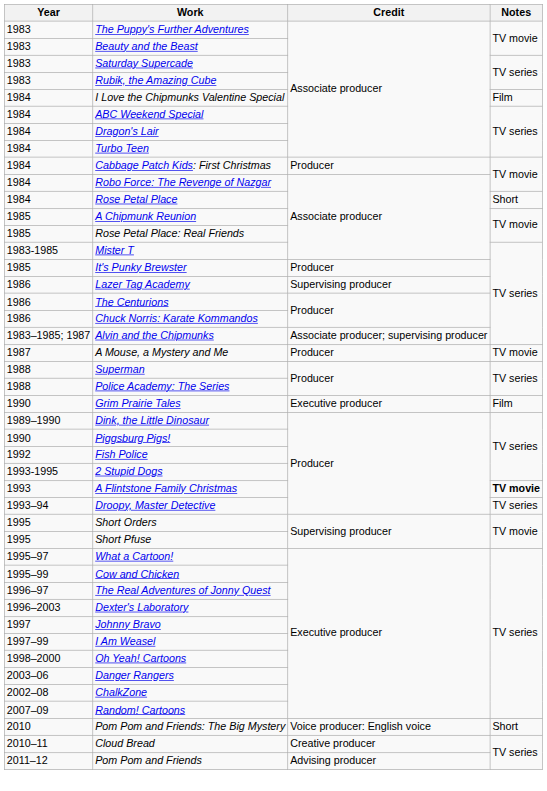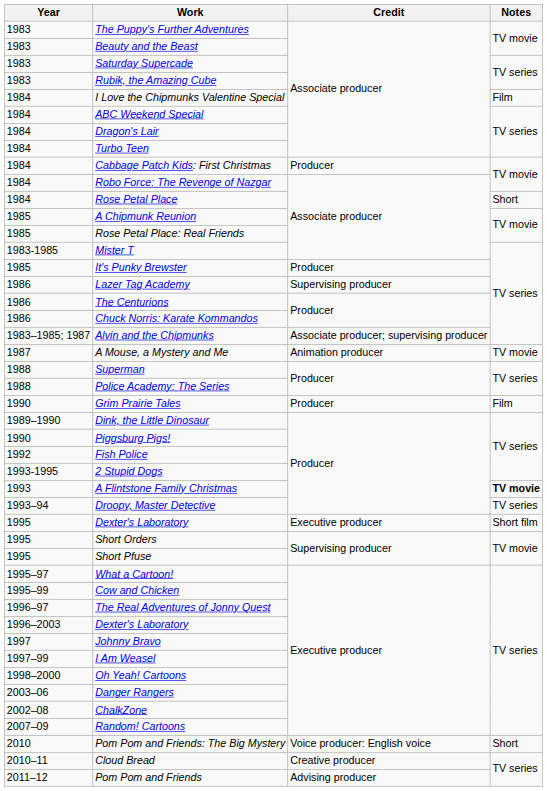 <table class="wikitable sortable">
 <tr>
 <th>Year</th>
 <th>Work</th>
 <th>Credit</th>
 <th>Notes</th>
 </tr>
 <tr>
 <td>1983</td>
 <td><em><a href='#'>The Puppy's Further Adventures</a></em></td>
 <td rowspan="8">Associate producer</td>
 <td rowspan="2">TV movie</td>
 </tr>
 <tr>
 <td>1983</td>
 <td><em><a href='#'>Beauty and the Beast</a></em></td>
 </tr>
 <tr>
 <td>1983</td>
 <td><em><a href='#'>Saturday Supercade</a></em></td>
 <td rowspan="2">TV series</td>
 </tr>
 <tr>
 <td>1983</td>
 <td><em><a href='#'>Rubik, the Amazing Cube</a></em></td>
 </tr>
 <tr>
 <td>1984</td>
 <td><em>I Love the Chipmunks Valentine Special</em></td>
 <td>Film</td>
 </tr>
 <tr>
 <td>1984</td>
 <td><em><a href='#'>ABC Weekend Special</a></em></td>
 <td rowspan="3">TV series</td>
 </tr>
 <tr>
 <td>1984</td>
 <td><em><a href='#'>Dragon's Lair</a></em></td>
 </tr>
 <tr>
 <td>1984</td>
 <td><em><a href='#'>Turbo Teen</a></em></td>
 </tr>
 <tr>
 <td>1984</td>
 <td><em><a href='#'>Cabbage Patch Kids</a>: First Christmas</em></td>
 <td>Producer</td>
 <td rowspan="2">TV movie</td>
 </tr>
 <tr>
 <td>1984</td>
 <td><em><a href='#'>Robo Force: The Revenge of Nazgar</a></em></td>
 <td rowspan="5">Associate producer</td>
 </tr>
 <tr>
 <td>1984</td>
 <td><em><a href='#'>Rose Petal Place</a></em></td>
 <td>Short</td>
 </tr>
 <tr>
 <td>1985</td>
 <td><em><a href='#'>A Chipmunk Reunion</a></em></td>
 <td rowspan="2">TV movie</td>
 </tr>
 <tr>
 <td>1985</td>
 <td><em>Rose Petal Place: Real Friends</em></td>
 </tr>
 <tr>
 <td>1983-1985</td>
 <td><em><a href='#'>Mister T</a></em></td>
 <td rowspan="6">TV series</td>
 </tr>
 <tr>
 <td>1985</td>
 <td><em><a href='#'>It's Punky Brewster</a></em></td>
 <td>Producer</td>
 </tr>
 <tr>
 <td>1986</td>
 <td><em><a href='#'>Lazer Tag Academy</a></em></td>
 <td>Supervising producer</td>
 </tr>
 <tr>
 <td>1986</td>
 <td><em><a href='#'>The Centurions</a></em></td>
 <td rowspan="2">Producer</td>
 </tr>
 <tr>
 <td>1986</td>
 <td><em><a href='#'>Chuck Norris: Karate Kommandos</a></em></td>
 </tr>
 <tr>
 <td>1983–1985; 1987</td>
 <td><em><a href='#'>Alvin and the Chipmunks</a></em></td>
 <td>Associate producer; supervising producer</td>
 </tr>
 <tr>
 <td>1987</td>
 <td><em>A Mouse, a Mystery and Me</em></td>
-<td>Producer</td>
+<td>Animation producer</td>
 <td>TV movie</td>
 </tr>
 <tr>
 <td>1988</td>
 <td><em><a href='#'>Superman</a></em></td>
 <td rowspan="2">Producer</td>
 <td rowspan="2">TV series</td>
 </tr>
 <tr>
 <td>1988</td>
 <td><em><a href='#'>Police Academy: The Series</a></em></td>
 </tr>
 <tr>
 <td>1990</td>
 <td><em><a href='#'>Grim Prairie Tales</a></em></td>
-<td>Executive producer</td>
+<td>Producer</td>
 <td>Film</td>
 </tr>
 <tr>
 <td>1989–1990</td>
 <td><em><a href='#'>Dink, the Little Dinosaur</a></em></td>
 <td rowspan="6">Producer</td>
 <td rowspan="4">TV series</td>
 </tr>
 <tr>
 <td>1990</td>
 <td><em><a href='#'>Piggsburg Pigs!</a></em></td>
 </tr>
 <tr>
 <td>1992</td>
 <td><em><a href='#'>Fish Police</a></em></td>
 </tr>
 <tr>
 <td>1993-1995</td>
 <td><em><a href='#'>2 Stupid Dogs</a></em></td>
 </tr>
 <tr>
 <td>1993</td>
 <td><em><a href='#'>A Flintstone Family Christmas</a></em></td>
 <td><strong>TV movie</strong></td>
 </tr>
 <tr>
 <td>1993–94</td>
 <td><em><a href='#'>Droopy, Master Detective</a></em></td>
 <td>TV series</td>
+</tr>
+<tr>
+<td>1995</td>
+<td><em><a href='#'>Dexter's Laboratory</a></em></td>
+<td>Executive producer</td>
+<td>Short film</td>
 </tr>
 <tr>
 <td>1995</td>
 <td><em>Short Orders</em></td>
 <td rowspan="2">Supervising producer</td>
 <td rowspan="2">TV movie</td>
 </tr>
 <tr>
 <td>1995</td>
 <td><em>Short Pfuse</em></td>
 </tr>
 <tr>
 <td>1995–97</td>
 <td><em><a href='#'>What a Cartoon!</a></em></td>
 <td rowspan="10">Executive producer</td>
 <td rowspan="10">TV series</td>
 </tr>
 <tr>
 <td>1995–99</td>
 <td><em><a href='#'>Cow and Chicken</a></em></td>
 </tr>
 <tr>
 <td>1996–97</td>
 <td><em><a href='#'>The Real Adventures of Jonny Quest</a></em></td>
 </tr>
 <tr>
 <td>1996–2003</td>
 <td><em><a href='#'>Dexter's Laboratory</a></em></td>
 </tr>
 <tr>
 <td>1997</td>
 <td><em><a href='#'>Johnny Bravo</a></em></td>
 </tr>
 <tr>
 <td>1997–99</td>
 <td><em><a href='#'>I Am Weasel</a></em></td>
 </tr>
 <tr>
 <td>1998–2000</td>
 <td><em><a href='#'>Oh Yeah! Cartoons</a></em></td>
 </tr>
 <tr>
 <td>2003–06</td>
 <td><em><a href='#'>Danger Rangers</a></em></td>
 </tr>
 <tr>
 <td>2002–08</td>
 <td><em><a href='#'>ChalkZone</a></em></td>
 </tr>
 <tr>
 <td>2007–09</td>
 <td><em><a href='#'>Random! Cartoons</a></em></td>
 </tr>
 <tr>
 <td>2010</td>
 <td><em>Pom Pom and Friends: The Big Mystery</em></td>
 <td>Voice producer: English voice</td>
 <td>Short</td>
 </tr>
 <tr>
 <td>2010–11</td>
 <td><em>Cloud Bread</em></td>
 <td>Creative producer</td>
 <td rowspan="2">TV series</td>
 </tr>
 <tr>
 <td>2011–12</td>
 <td><em>Pom Pom and Friends</em></td>
 <td>Advising producer</td>
 </tr>
 </table>
